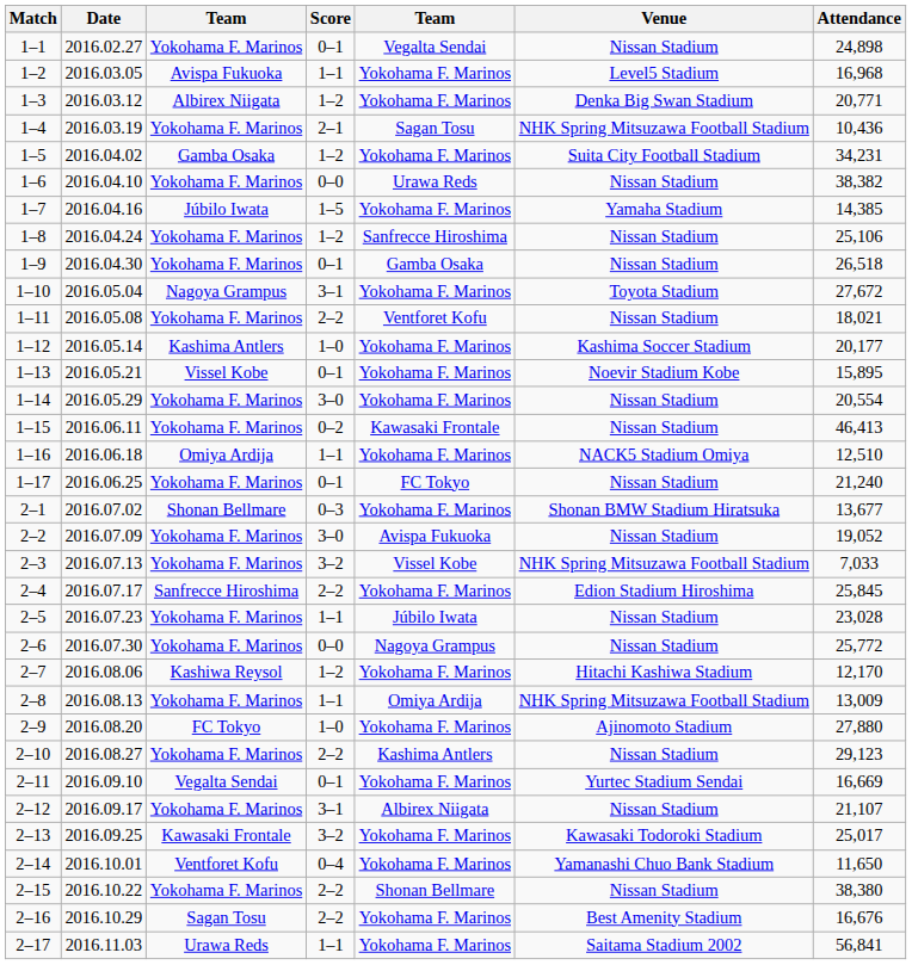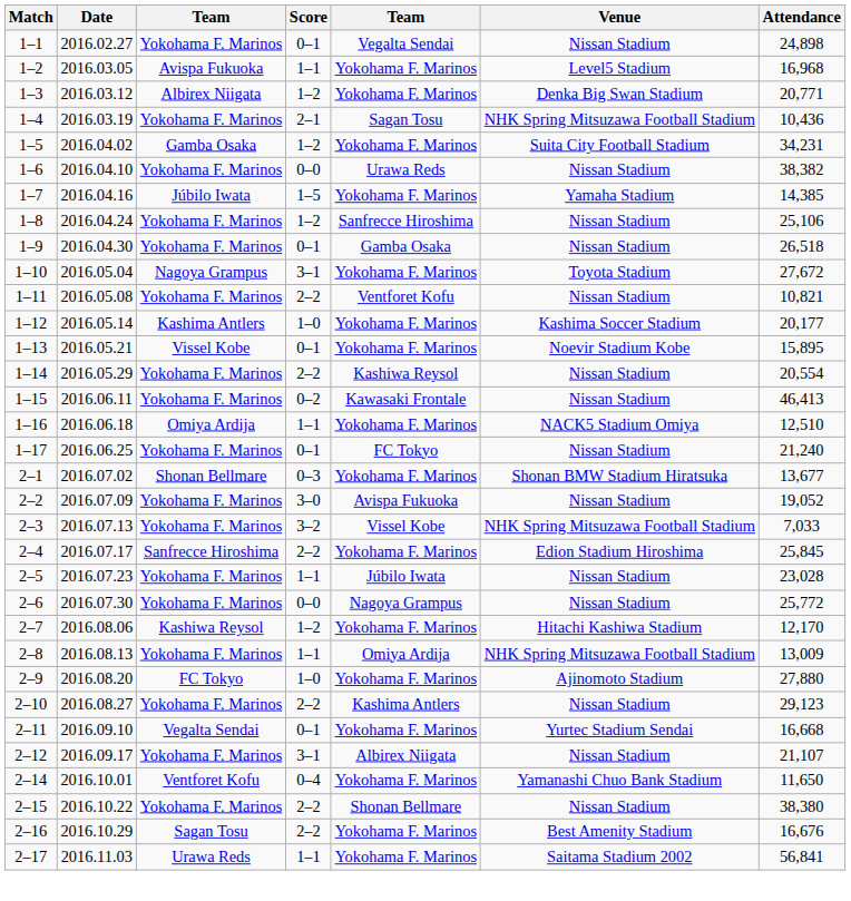 <table class="wikitable" style="text-align:center;">
 <tr>
 <th>Match</th>
 <th>Date</th>
 <th>Team</th>
 <th>Score</th>
 <th>Team</th>
 <th>Venue</th>
 <th>Attendance</th>
 </tr>
 <tr>
 <td>1–1</td>
 <td>2016.02.27</td>
 <td><a href='#'>Yokohama F. Marinos</a></td>
 <td>0–1</td>
 <td><a href='#'>Vegalta Sendai</a></td>
 <td><a href='#'>Nissan Stadium</a></td>
 <td>24,898</td>
 </tr>
 <tr>
 <td>1–2</td>
 <td>2016.03.05</td>
 <td><a href='#'>Avispa Fukuoka</a></td>
 <td>1–1</td>
 <td><a href='#'>Yokohama F. Marinos</a></td>
 <td><a href='#'>Level5 Stadium</a></td>
 <td>16,968</td>
 </tr>
 <tr>
 <td>1–3</td>
 <td>2016.03.12</td>
 <td><a href='#'>Albirex Niigata</a></td>
 <td>1–2</td>
 <td><a href='#'>Yokohama F. Marinos</a></td>
 <td><a href='#'>Denka Big Swan Stadium</a></td>
 <td>20,771</td>
 </tr>
 <tr>
 <td>1–4</td>
 <td>2016.03.19</td>
 <td><a href='#'>Yokohama F. Marinos</a></td>
 <td>2–1</td>
 <td><a href='#'>Sagan Tosu</a></td>
 <td><a href='#'>NHK Spring Mitsuzawa Football Stadium</a></td>
 <td>10,436</td>
 </tr>
 <tr>
 <td>1–5</td>
 <td>2016.04.02</td>
 <td><a href='#'>Gamba Osaka</a></td>
 <td>1–2</td>
 <td><a href='#'>Yokohama F. Marinos</a></td>
 <td><a href='#'>Suita City Football Stadium</a></td>
 <td>34,231</td>
 </tr>
 <tr>
 <td>1–6</td>
 <td>2016.04.10</td>
 <td><a href='#'>Yokohama F. Marinos</a></td>
 <td>0–0</td>
 <td><a href='#'>Urawa Reds</a></td>
 <td><a href='#'>Nissan Stadium</a></td>
 <td>38,382</td>
 </tr>
 <tr>
 <td>1–7</td>
 <td>2016.04.16</td>
 <td><a href='#'>Júbilo Iwata</a></td>
 <td>1–5</td>
 <td><a href='#'>Yokohama F. Marinos</a></td>
 <td><a href='#'>Yamaha Stadium</a></td>
 <td>14,385</td>
 </tr>
 <tr>
 <td>1–8</td>
 <td>2016.04.24</td>
 <td><a href='#'>Yokohama F. Marinos</a></td>
 <td>1–2</td>
 <td><a href='#'>Sanfrecce Hiroshima</a></td>
 <td><a href='#'>Nissan Stadium</a></td>
 <td>25,106</td>
 </tr>
 <tr>
 <td>1–9</td>
 <td>2016.04.30</td>
 <td><a href='#'>Yokohama F. Marinos</a></td>
 <td>0–1</td>
 <td><a href='#'>Gamba Osaka</a></td>
 <td><a href='#'>Nissan Stadium</a></td>
 <td>26,518</td>
 </tr>
 <tr>
 <td>1–10</td>
 <td>2016.05.04</td>
 <td><a href='#'>Nagoya Grampus</a></td>
 <td>3–1</td>
 <td><a href='#'>Yokohama F. Marinos</a></td>
 <td><a href='#'>Toyota Stadium</a></td>
 <td>27,672</td>
 </tr>
 <tr>
 <td>1–11</td>
 <td>2016.05.08</td>
 <td><a href='#'>Yokohama F. Marinos</a></td>
 <td>2–2</td>
 <td><a href='#'>Ventforet Kofu</a></td>
 <td><a href='#'>Nissan Stadium</a></td>
-<td>18,021</td>
+<td>10,821</td>
 </tr>
 <tr>
 <td>1–12</td>
 <td>2016.05.14</td>
 <td><a href='#'>Kashima Antlers</a></td>
 <td>1–0</td>
 <td><a href='#'>Yokohama F. Marinos</a></td>
 <td><a href='#'>Kashima Soccer Stadium</a></td>
 <td>20,177</td>
 </tr>
 <tr>
 <td>1–13</td>
 <td>2016.05.21</td>
 <td><a href='#'>Vissel Kobe</a></td>
 <td>0–1</td>
 <td><a href='#'>Yokohama F. Marinos</a></td>
 <td><a href='#'>Noevir Stadium Kobe</a></td>
 <td>15,895</td>
 </tr>
 <tr>
 <td>1–14</td>
 <td>2016.05.29</td>
 <td><a href='#'>Yokohama F. Marinos</a></td>
-<td>3–0</td>
-<td><a href='#'>Yokohama F. Marinos</a></td>
+<td>2–2</td>
+<td><a href='#'>Kashiwa Reysol</a></td>
 <td><a href='#'>Nissan Stadium</a></td>
 <td>20,554</td>
 </tr>
 <tr>
 <td>1–15</td>
 <td>2016.06.11</td>
 <td><a href='#'>Yokohama F. Marinos</a></td>
 <td>0–2</td>
 <td><a href='#'>Kawasaki Frontale</a></td>
 <td><a href='#'>Nissan Stadium</a></td>
 <td>46,413</td>
 </tr>
 <tr>
 <td>1–16</td>
 <td>2016.06.18</td>
 <td><a href='#'>Omiya Ardija</a></td>
 <td>1–1</td>
 <td><a href='#'>Yokohama F. Marinos</a></td>
 <td><a href='#'>NACK5 Stadium Omiya</a></td>
 <td>12,510</td>
 </tr>
 <tr>
 <td>1–17</td>
 <td>2016.06.25</td>
 <td><a href='#'>Yokohama F. Marinos</a></td>
 <td>0–1</td>
 <td><a href='#'>FC Tokyo</a></td>
 <td><a href='#'>Nissan Stadium</a></td>
 <td>21,240</td>
 </tr>
 <tr>
 <td>2–1</td>
 <td>2016.07.02</td>
 <td><a href='#'>Shonan Bellmare</a></td>
 <td>0–3</td>
 <td><a href='#'>Yokohama F. Marinos</a></td>
 <td><a href='#'>Shonan BMW Stadium Hiratsuka</a></td>
 <td>13,677</td>
 </tr>
 <tr>
 <td>2–2</td>
 <td>2016.07.09</td>
 <td><a href='#'>Yokohama F. Marinos</a></td>
 <td>3–0</td>
 <td><a href='#'>Avispa Fukuoka</a></td>
 <td><a href='#'>Nissan Stadium</a></td>
 <td>19,052</td>
 </tr>
 <tr>
 <td>2–3</td>
 <td>2016.07.13</td>
 <td><a href='#'>Yokohama F. Marinos</a></td>
 <td>3–2</td>
 <td><a href='#'>Vissel Kobe</a></td>
 <td><a href='#'>NHK Spring Mitsuzawa Football Stadium</a></td>
 <td>7,033</td>
 </tr>
 <tr>
 <td>2–4</td>
 <td>2016.07.17</td>
 <td><a href='#'>Sanfrecce Hiroshima</a></td>
 <td>2–2</td>
 <td><a href='#'>Yokohama F. Marinos</a></td>
 <td><a href='#'>Edion Stadium Hiroshima</a></td>
 <td>25,845</td>
 </tr>
 <tr>
 <td>2–5</td>
 <td>2016.07.23</td>
 <td><a href='#'>Yokohama F. Marinos</a></td>
 <td>1–1</td>
 <td><a href='#'>Júbilo Iwata</a></td>
 <td><a href='#'>Nissan Stadium</a></td>
 <td>23,028</td>
 </tr>
 <tr>
 <td>2–6</td>
 <td>2016.07.30</td>
 <td><a href='#'>Yokohama F. Marinos</a></td>
 <td>0–0</td>
 <td><a href='#'>Nagoya Grampus</a></td>
 <td><a href='#'>Nissan Stadium</a></td>
 <td>25,772</td>
 </tr>
 <tr>
 <td>2–7</td>
 <td>2016.08.06</td>
 <td><a href='#'>Kashiwa Reysol</a></td>
 <td>1–2</td>
 <td><a href='#'>Yokohama F. Marinos</a></td>
 <td><a href='#'>Hitachi Kashiwa Stadium</a></td>
 <td>12,170</td>
 </tr>
 <tr>
 <td>2–8</td>
 <td>2016.08.13</td>
 <td><a href='#'>Yokohama F. Marinos</a></td>
 <td>1–1</td>
 <td><a href='#'>Omiya Ardija</a></td>
 <td><a href='#'>NHK Spring Mitsuzawa Football Stadium</a></td>
 <td>13,009</td>
 </tr>
 <tr>
 <td>2–9</td>
 <td>2016.08.20</td>
 <td><a href='#'>FC Tokyo</a></td>
 <td>1–0</td>
 <td><a href='#'>Yokohama F. Marinos</a></td>
 <td><a href='#'>Ajinomoto Stadium</a></td>
 <td>27,880</td>
 </tr>
 <tr>
 <td>2–10</td>
 <td>2016.08.27</td>
 <td><a href='#'>Yokohama F. Marinos</a></td>
 <td>2–2</td>
 <td><a href='#'>Kashima Antlers</a></td>
 <td><a href='#'>Nissan Stadium</a></td>
 <td>29,123</td>
 </tr>
 <tr>
 <td>2–11</td>
 <td>2016.09.10</td>
 <td><a href='#'>Vegalta Sendai</a></td>
 <td>0–1</td>
 <td><a href='#'>Yokohama F. Marinos</a></td>
 <td><a href='#'>Yurtec Stadium Sendai</a></td>
-<td>16,669</td>
+<td>16,668</td>
 </tr>
 <tr>
 <td>2–12</td>
 <td>2016.09.17</td>
 <td><a href='#'>Yokohama F. Marinos</a></td>
 <td>3–1</td>
 <td><a href='#'>Albirex Niigata</a></td>
 <td><a href='#'>Nissan Stadium</a></td>
 <td>21,107</td>
-</tr>
-<tr>
-<td>2–13</td>
-<td>2016.09.25</td>
-<td><a href='#'>Kawasaki Frontale</a></td>
-<td>3–2</td>
-<td><a href='#'>Yokohama F. Marinos</a></td>
-<td><a href='#'>Kawasaki Todoroki Stadium</a></td>
-<td>25,017</td>
 </tr>
 <tr>
 <td>2–14</td>
 <td>2016.10.01</td>
 <td><a href='#'>Ventforet Kofu</a></td>
 <td>0–4</td>
 <td><a href='#'>Yokohama F. Marinos</a></td>
 <td><a href='#'>Yamanashi Chuo Bank Stadium</a></td>
 <td>11,650</td>
 </tr>
 <tr>
 <td>2–15</td>
 <td>2016.10.22</td>
 <td><a href='#'>Yokohama F. Marinos</a></td>
 <td>2–2</td>
 <td><a href='#'>Shonan Bellmare</a></td>
 <td><a href='#'>Nissan Stadium</a></td>
 <td>38,380</td>
 </tr>
 <tr>
 <td>2–16</td>
 <td>2016.10.29</td>
 <td><a href='#'>Sagan Tosu</a></td>
 <td>2–2</td>
 <td><a href='#'>Yokohama F. Marinos</a></td>
 <td><a href='#'>Best Amenity Stadium</a></td>
 <td>16,676</td>
 </tr>
 <tr>
 <td>2–17</td>
 <td>2016.11.03</td>
 <td><a href='#'>Urawa Reds</a></td>
 <td>1–1</td>
 <td><a href='#'>Yokohama F. Marinos</a></td>
 <td><a href='#'>Saitama Stadium 2002</a></td>
 <td>56,841</td>
 </tr>
 </table>
